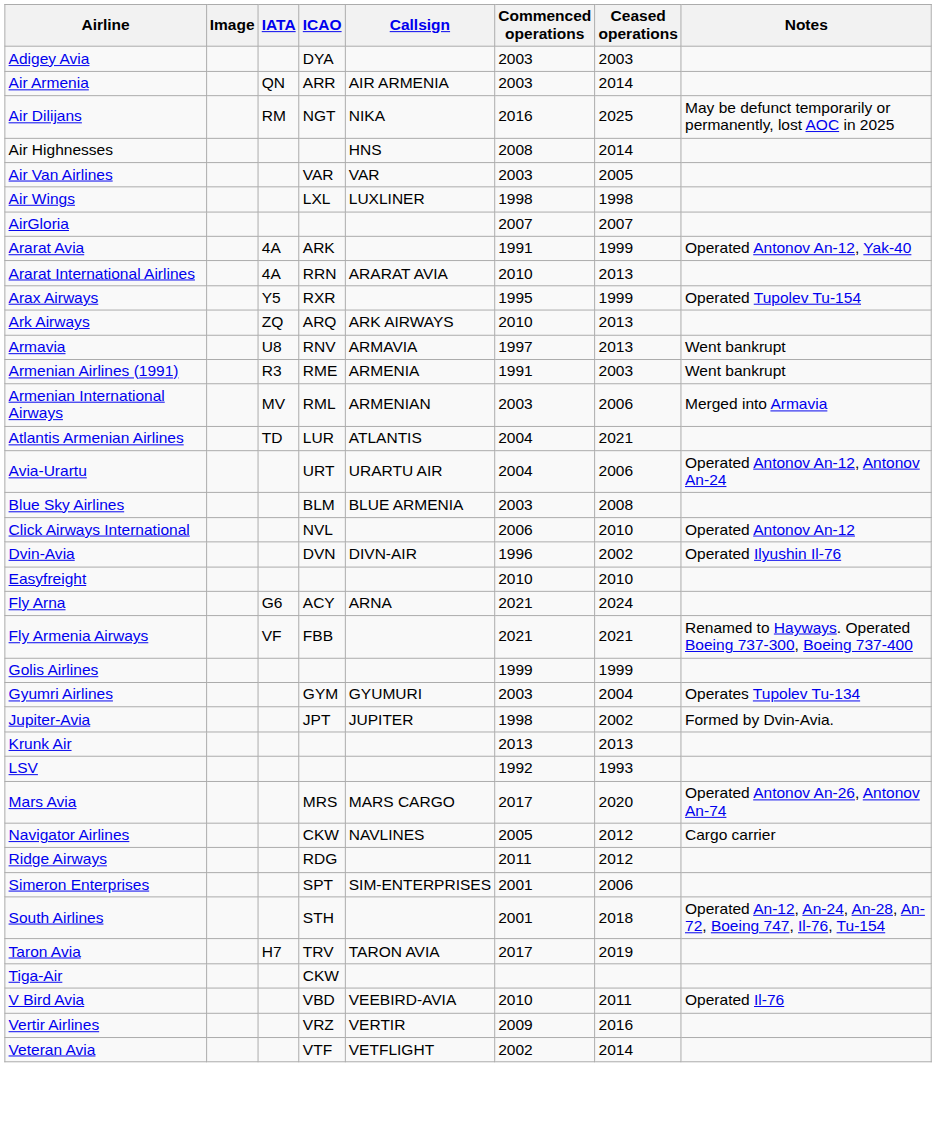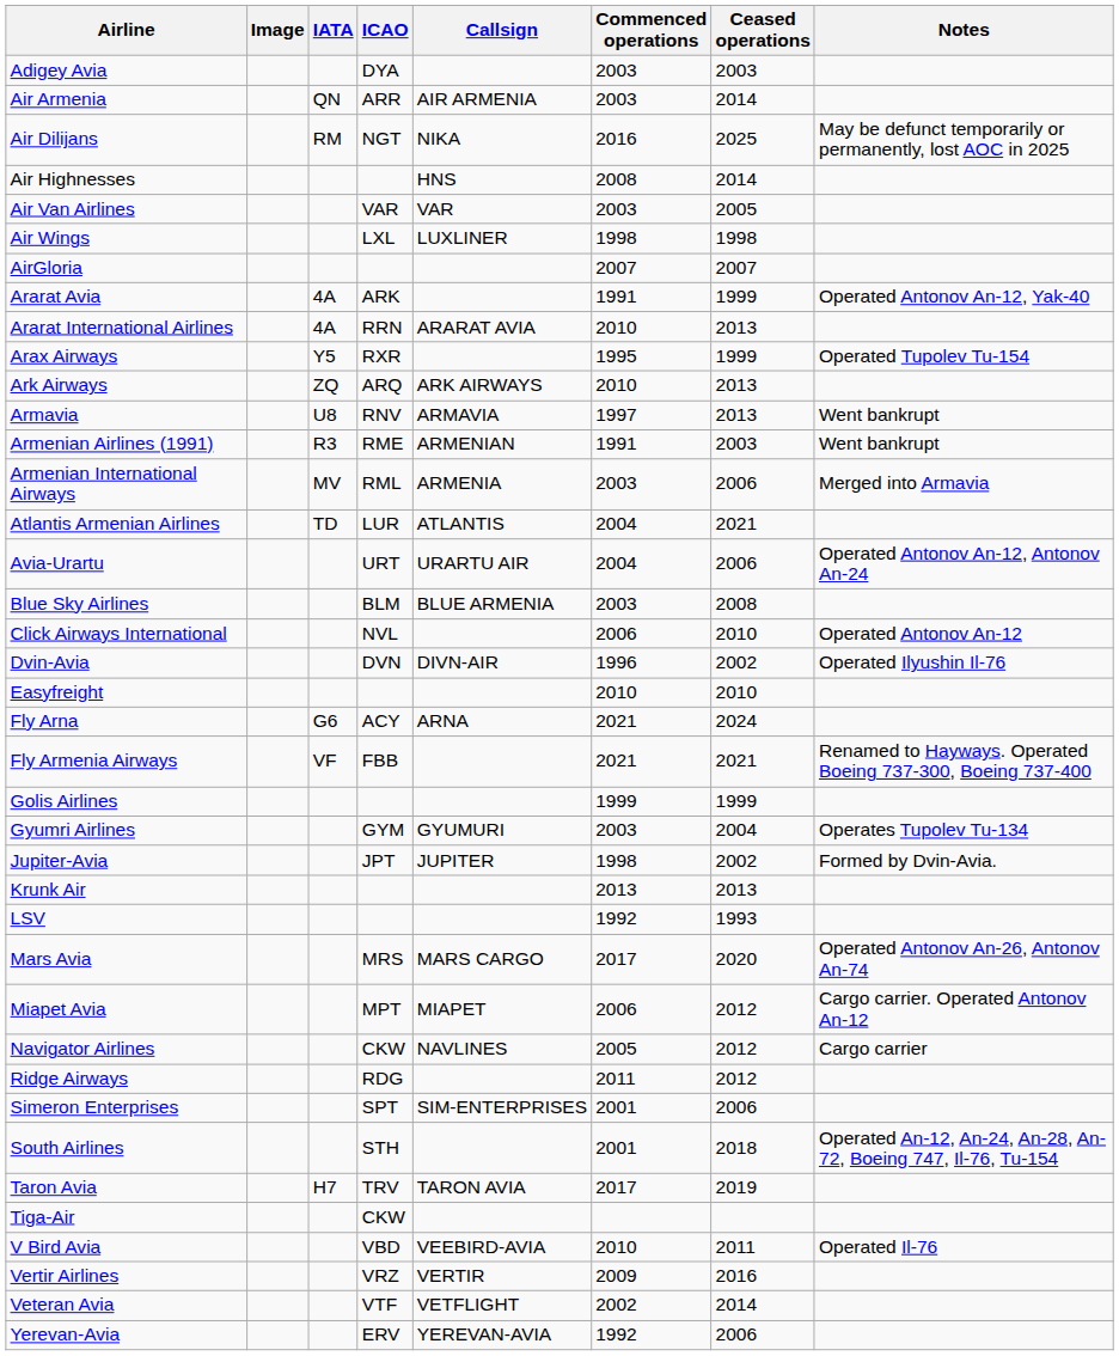 <table class="wikitable sortable" style="border-collapse:collapse; margin:auto;" border="1" cellpadding="3">
 <tr valign="middle">
 <th style="width:200px;">Airline</th>
 <th>Image</th>
 <th><a href='#'>IATA</a></th>
 <th><a href='#'>ICAO</a></th>
 <th><a href='#'>Callsign</a></th>
 <th>Commenced<br>operations</th>
 <th>Ceased<br>operations</th>
 <th style="width:250px;">Notes</th>
 </tr>
 <tr>
 <td><a href='#'>Adigey Avia</a></td>
 <td></td>
 <td></td>
 <td>DYA</td>
 <td></td>
 <td>2003</td>
 <td>2003</td>
 <td></td>
 </tr>
 <tr>
 <td><a href='#'>Air Armenia</a></td>
 <td></td>
 <td>QN</td>
 <td>ARR</td>
 <td>AIR ARMENIA</td>
 <td>2003</td>
 <td>2014</td>
 <td></td>
 </tr>
 <tr>
 <td><a href='#'>Air Dilijans</a></td>
 <td></td>
 <td>RM</td>
 <td>NGT</td>
 <td>NIKA</td>
 <td>2016</td>
 <td>2025</td>
 <td>May be defunct temporarily or permanently, lost <a href='#'>AOC</a> in 2025</td>
 </tr>
 <tr>
 <td>Air Highnesses</td>
 <td></td>
 <td></td>
 <td></td>
 <td>HNS</td>
 <td>2008</td>
 <td>2014</td>
 <td></td>
 </tr>
 <tr>
 <td><a href='#'>Air Van Airlines</a></td>
 <td></td>
 <td></td>
 <td>VAR</td>
 <td>VAR</td>
 <td>2003</td>
 <td>2005</td>
 <td></td>
 </tr>
 <tr>
 <td><a href='#'>Air Wings</a></td>
 <td></td>
 <td></td>
 <td>LXL</td>
 <td>LUXLINER</td>
 <td>1998</td>
 <td>1998</td>
 <td></td>
 </tr>
 <tr>
 <td><a href='#'>AirGloria</a></td>
 <td></td>
 <td></td>
 <td></td>
 <td></td>
 <td>2007</td>
 <td>2007</td>
 <td></td>
 </tr>
 <tr>
 <td><a href='#'>Ararat Avia</a></td>
 <td></td>
 <td>4A</td>
 <td>ARK</td>
 <td></td>
 <td>1991</td>
 <td>1999</td>
 <td>Operated <a href='#'>Antonov An-12</a>, <a href='#'>Yak-40</a></td>
 </tr>
 <tr>
 <td><a href='#'>Ararat International Airlines</a></td>
 <td></td>
 <td>4A</td>
 <td>RRN</td>
 <td>ARARAT AVIA</td>
 <td>2010</td>
 <td>2013</td>
 <td></td>
 </tr>
 <tr>
 <td><a href='#'>Arax Airways</a></td>
 <td></td>
 <td>Y5</td>
 <td>RXR</td>
 <td></td>
 <td>1995</td>
 <td>1999</td>
 <td>Operated <a href='#'>Tupolev Tu-154</a></td>
 </tr>
 <tr>
 <td><a href='#'>Ark Airways</a></td>
 <td></td>
 <td>ZQ</td>
 <td>ARQ</td>
 <td>ARK AIRWAYS</td>
 <td>2010</td>
 <td>2013</td>
 <td></td>
 </tr>
 <tr>
 <td><a href='#'>Armavia</a></td>
 <td></td>
 <td>U8</td>
 <td>RNV</td>
 <td>ARMAVIA</td>
 <td>1997</td>
 <td>2013</td>
 <td>Went bankrupt</td>
 </tr>
 <tr>
 <td><a href='#'>Armenian Airlines (1991)</a></td>
 <td></td>
 <td>R3</td>
 <td>RME</td>
-<td>ARMENIA</td>
+<td>ARMENIAN</td>
 <td>1991</td>
 <td>2003</td>
 <td>Went bankrupt</td>
 </tr>
 <tr>
 <td><a href='#'>Armenian International Airways</a></td>
 <td></td>
 <td>MV</td>
 <td>RML</td>
-<td>ARMENIAN</td>
+<td>ARMENIA</td>
 <td>2003</td>
 <td>2006</td>
 <td>Merged into <a href='#'>Armavia</a></td>
 </tr>
 <tr>
 <td><a href='#'>Atlantis Armenian Airlines</a></td>
 <td></td>
 <td>TD</td>
 <td>LUR</td>
 <td>ATLANTIS</td>
 <td>2004</td>
 <td>2021</td>
 <td></td>
 </tr>
 <tr>
 <td><a href='#'>Avia-Urartu</a></td>
 <td></td>
 <td></td>
 <td>URT</td>
 <td>URARTU AIR</td>
 <td>2004</td>
 <td>2006</td>
 <td>Operated <a href='#'>Antonov An-12</a>, <a href='#'>Antonov An-24</a></td>
 </tr>
 <tr>
 <td><a href='#'>Blue Sky Airlines</a></td>
 <td></td>
 <td></td>
 <td>BLM</td>
 <td>BLUE ARMENIA</td>
 <td>2003</td>
 <td>2008</td>
 <td></td>
 </tr>
 <tr>
 <td><a href='#'>Click Airways International</a></td>
 <td></td>
 <td></td>
 <td>NVL</td>
 <td></td>
 <td>2006</td>
 <td>2010</td>
 <td>Operated <a href='#'>Antonov An-12</a></td>
 </tr>
 <tr>
 <td><a href='#'>Dvin-Avia</a></td>
 <td></td>
 <td></td>
 <td>DVN</td>
 <td>DIVN-AIR</td>
 <td>1996</td>
 <td>2002</td>
 <td>Operated <a href='#'>Ilyushin Il-76</a></td>
 </tr>
 <tr>
 <td><a href='#'>Easyfreight</a></td>
 <td></td>
 <td></td>
 <td></td>
 <td></td>
 <td>2010</td>
 <td>2010</td>
 <td></td>
 </tr>
 <tr>
 <td><a href='#'>Fly Arna</a></td>
 <td></td>
 <td>G6</td>
 <td>ACY</td>
 <td>ARNA</td>
 <td>2021</td>
 <td>2024</td>
 <td></td>
 </tr>
 <tr>
 <td><a href='#'>Fly Armenia Airways </a></td>
 <td></td>
 <td>VF</td>
 <td>FBB</td>
 <td></td>
 <td>2021</td>
 <td>2021</td>
 <td>Renamed to <a href='#'>Hayways</a>. Operated <a href='#'>Boeing 737-300</a>, <a href='#'>Boeing 737-400</a></td>
 </tr>
 <tr>
 <td><a href='#'>Golis Airlines</a></td>
 <td></td>
 <td></td>
 <td></td>
 <td></td>
 <td>1999</td>
 <td>1999</td>
 <td></td>
 </tr>
 <tr>
 <td><a href='#'>Gyumri Airlines</a></td>
 <td></td>
 <td></td>
 <td>GYM</td>
 <td>GYUMURI</td>
 <td>2003</td>
 <td>2004</td>
 <td>Operates <a href='#'>Tupolev Tu-134</a></td>
 </tr>
 <tr>
 <td><a href='#'>Jupiter-Avia</a></td>
 <td></td>
 <td></td>
 <td>JPT</td>
 <td>JUPITER</td>
 <td>1998</td>
 <td>2002</td>
 <td>Formed by Dvin-Avia.</td>
 </tr>
 <tr>
 <td><a href='#'>Krunk Air</a></td>
 <td></td>
 <td></td>
 <td></td>
 <td></td>
 <td>2013</td>
 <td>2013</td>
 <td></td>
 </tr>
 <tr>
 <td><a href='#'>LSV</a></td>
 <td></td>
 <td></td>
 <td></td>
 <td></td>
 <td>1992</td>
 <td>1993</td>
 <td></td>
 </tr>
 <tr>
 <td><a href='#'>Mars Avia</a></td>
 <td></td>
 <td></td>
 <td>MRS</td>
 <td>MARS CARGO</td>
 <td>2017</td>
 <td>2020</td>
 <td>Operated <a href='#'>Antonov An-26</a>, <a href='#'>Antonov An-74</a></td>
 </tr>
 <tr>
+<td><a href='#'>Miapet Avia</a></td>
+<td></td>
+<td></td>
+<td>MPT</td>
+<td>MIAPET</td>
+<td>2006</td>
+<td>2012</td>
+<td>Cargo carrier. Operated <a href='#'>Antonov An-12</a></td>
+</tr>
+<tr>
 <td><a href='#'>Navigator Airlines</a></td>
 <td></td>
 <td></td>
 <td>CKW</td>
 <td>NAVLINES</td>
 <td>2005</td>
 <td>2012</td>
 <td>Cargo carrier</td>
 </tr>
 <tr>
 <td><a href='#'>Ridge Airways</a></td>
 <td></td>
 <td></td>
 <td>RDG</td>
 <td></td>
 <td>2011</td>
 <td>2012</td>
 <td></td>
 </tr>
 <tr>
 <td><a href='#'>Simeron Enterprises</a></td>
 <td></td>
 <td></td>
 <td>SPT</td>
 <td>SIM-ENTERPRISES</td>
 <td>2001</td>
 <td>2006</td>
 <td></td>
 </tr>
 <tr>
 <td><a href='#'>South Airlines</a></td>
 <td></td>
 <td></td>
 <td>STH</td>
 <td></td>
 <td>2001</td>
 <td>2018</td>
 <td>Operated <a href='#'>An-12</a>, <a href='#'>An-24</a>, <a href='#'>An-28</a>, <a href='#'>An-72</a>, <a href='#'>Boeing 747</a>, <a href='#'>Il-76</a>, <a href='#'>Tu-154</a></td>
 </tr>
 <tr>
 <td><a href='#'>Taron Avia</a></td>
 <td></td>
 <td>H7</td>
 <td>TRV</td>
 <td>TARON AVIA</td>
 <td>2017</td>
 <td>2019</td>
 <td></td>
 </tr>
 <tr>
 <td><a href='#'>Tiga-Air</a></td>
 <td></td>
 <td></td>
 <td>CKW</td>
 <td></td>
 <td></td>
 <td></td>
 <td></td>
 </tr>
 <tr>
 <td><a href='#'>V Bird Avia</a></td>
 <td></td>
 <td></td>
 <td>VBD</td>
 <td>VEEBIRD-AVIA</td>
 <td>2010</td>
 <td>2011</td>
 <td>Operated <a href='#'>Il-76</a></td>
 </tr>
 <tr>
 <td><a href='#'>Vertir Airlines</a></td>
 <td></td>
 <td></td>
 <td>VRZ</td>
 <td>VERTIR</td>
 <td>2009</td>
 <td>2016</td>
 <td></td>
 </tr>
 <tr>
 <td><a href='#'>Veteran Avia</a></td>
 <td></td>
 <td></td>
 <td>VTF</td>
 <td>VETFLIGHT</td>
 <td>2002</td>
 <td>2014</td>
 <td></td>
 </tr>
+<tr>
+<td><a href='#'>Yerevan-Avia</a></td>
+<td></td>
+<td></td>
+<td>ERV</td>
+<td>YEREVAN-AVIA</td>
+<td>1992</td>
+<td>2006</td>
+<td></td>
+</tr>
 </table>
